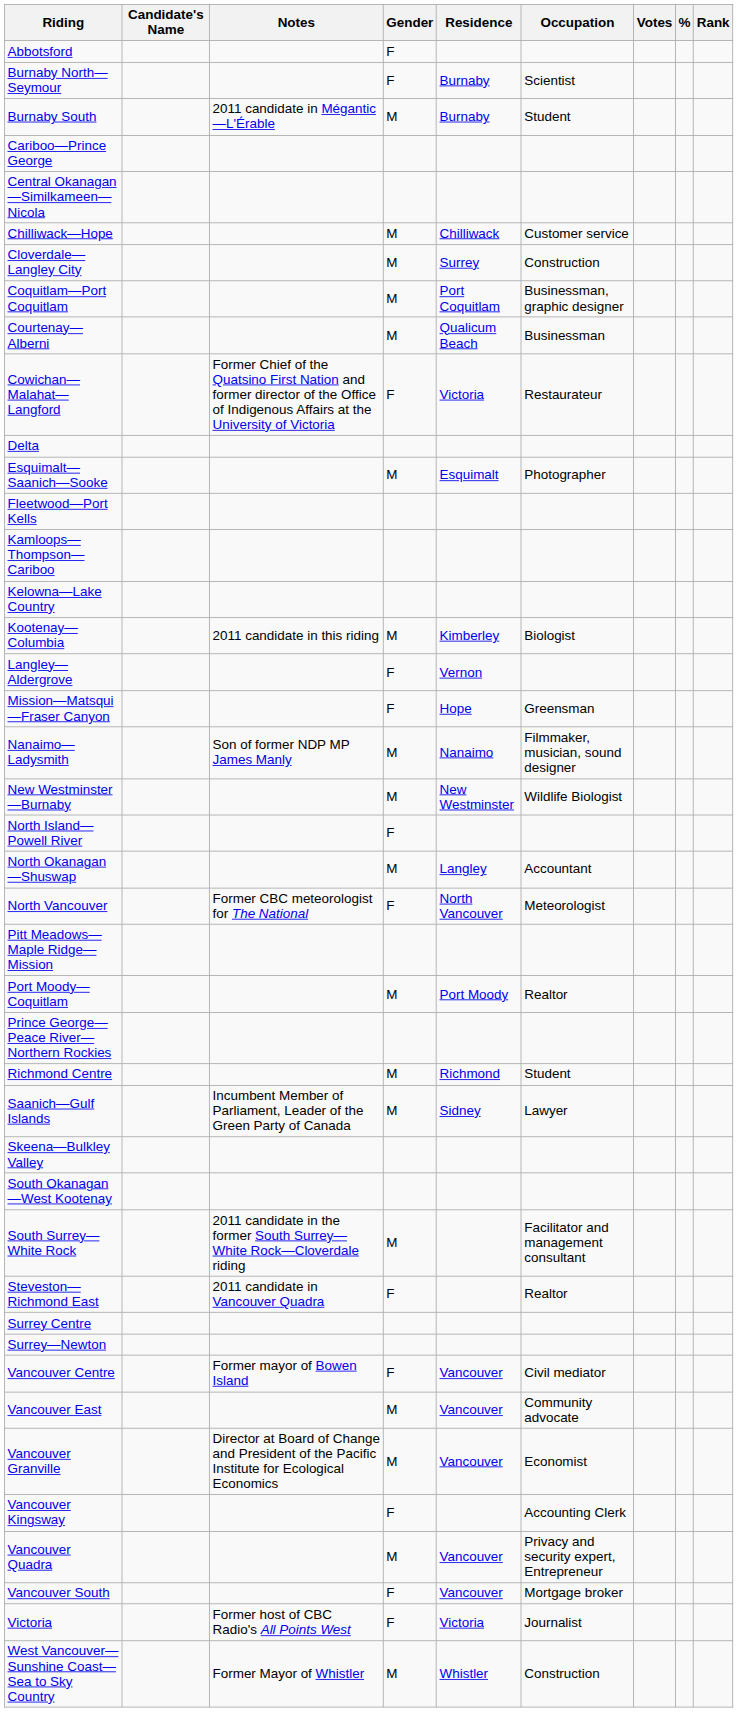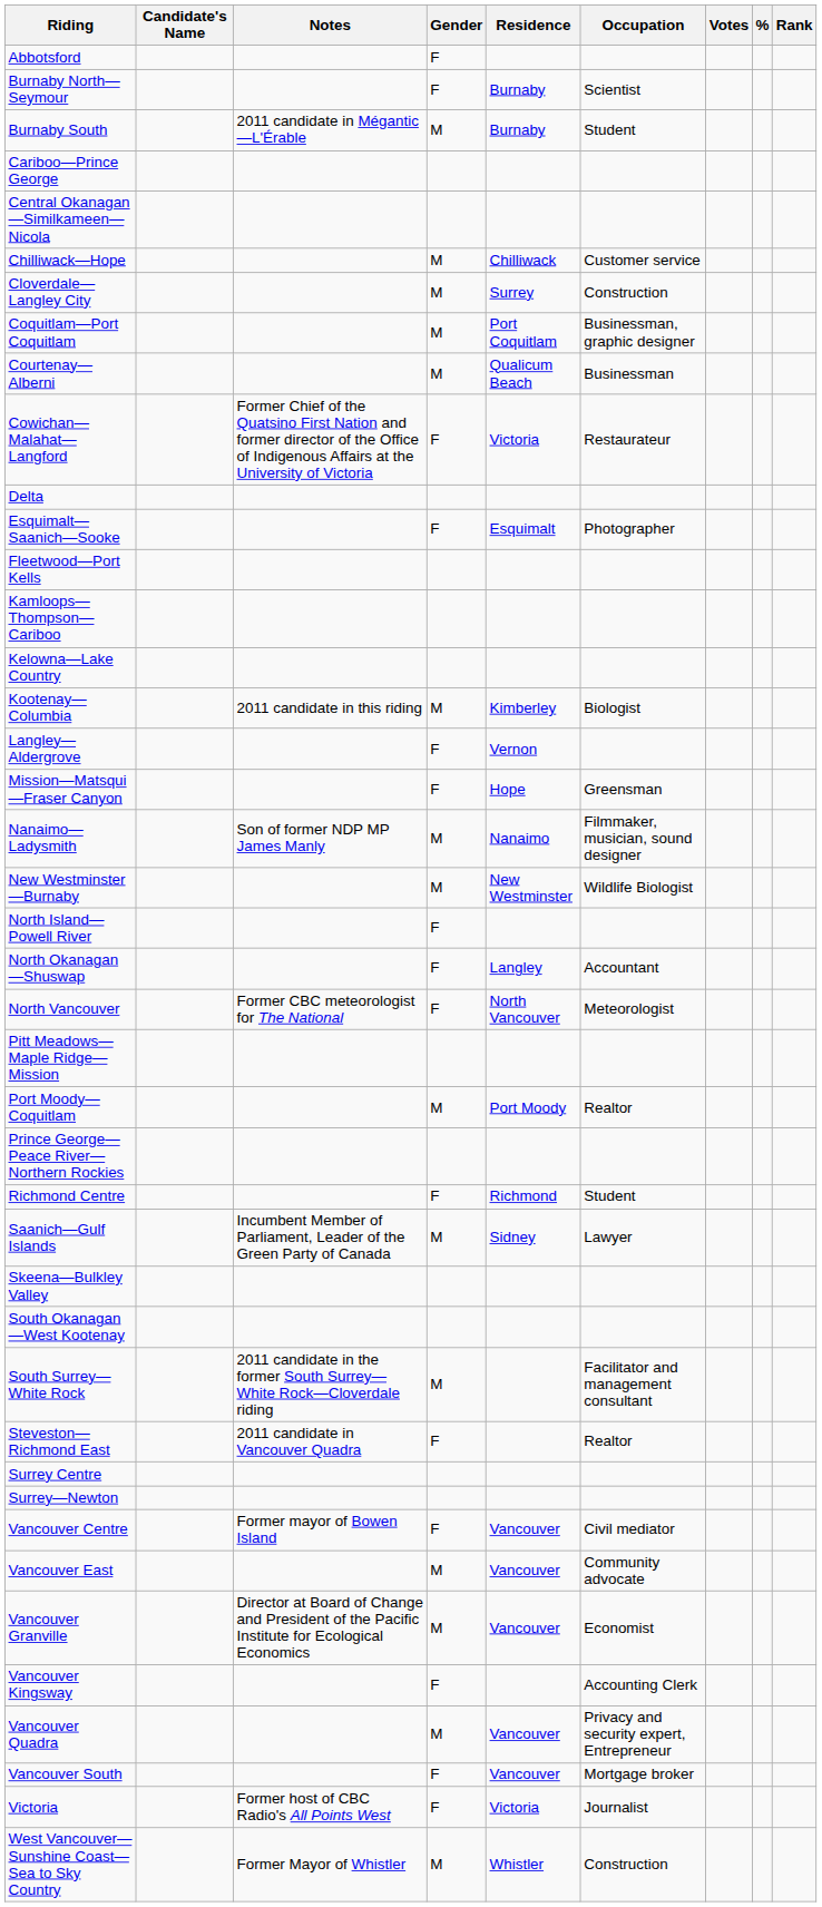 <table class="wikitable sortable">
 <tr>
 <th>Riding<br></th>
 <th>Candidate's Name</th>
 <th>Notes</th>
 <th>Gender</th>
 <th>Residence</th>
 <th>Occupation</th>
 <th>Votes</th>
 <th>%</th>
 <th>Rank</th>
 </tr>
 <tr>
 <td><a href='#'>Abbotsford</a></td>
 <td></td>
 <td></td>
 <td>F</td>
 <td></td>
 <td></td>
 <td></td>
 <td></td>
 <td></td>
 </tr>
 <tr>
 <td><a href='#'>Burnaby North—Seymour</a></td>
 <td></td>
 <td></td>
 <td>F</td>
 <td><a href='#'>Burnaby</a></td>
 <td>Scientist</td>
 <td></td>
 <td></td>
 <td></td>
 </tr>
 <tr>
 <td><a href='#'>Burnaby South</a></td>
 <td></td>
 <td>2011 candidate in <a href='#'>Mégantic—L'Érable</a></td>
 <td>M</td>
 <td><a href='#'>Burnaby</a></td>
 <td>Student</td>
 <td></td>
 <td></td>
 <td></td>
 </tr>
 <tr>
 <td><a href='#'>Cariboo—Prince George</a></td>
 <td></td>
 <td></td>
 <td></td>
 <td></td>
 <td></td>
 <td></td>
 <td></td>
 <td></td>
 </tr>
 <tr>
 <td><a href='#'>Central Okanagan—Similkameen—Nicola</a></td>
 <td></td>
 <td></td>
 <td></td>
 <td></td>
 <td></td>
 <td></td>
 <td></td>
 <td></td>
 </tr>
 <tr>
 <td><a href='#'>Chilliwack—Hope</a></td>
 <td></td>
 <td></td>
 <td>M</td>
 <td><a href='#'>Chilliwack</a></td>
 <td>Customer service</td>
 <td></td>
 <td></td>
 <td></td>
 </tr>
 <tr>
 <td><a href='#'>Cloverdale—Langley City</a></td>
 <td></td>
 <td></td>
 <td>M</td>
 <td><a href='#'>Surrey</a></td>
 <td>Construction</td>
 <td></td>
 <td></td>
 <td></td>
 </tr>
 <tr>
 <td><a href='#'>Coquitlam—Port Coquitlam</a></td>
 <td></td>
 <td></td>
 <td>M</td>
 <td><a href='#'>Port Coquitlam</a></td>
 <td>Businessman, graphic designer</td>
 <td></td>
 <td></td>
 <td></td>
 </tr>
 <tr>
 <td><a href='#'>Courtenay—Alberni</a></td>
 <td></td>
 <td></td>
 <td>M</td>
 <td><a href='#'>Qualicum Beach</a></td>
 <td>Businessman</td>
 <td></td>
 <td></td>
 <td></td>
 </tr>
 <tr>
 <td><a href='#'>Cowichan—Malahat—Langford</a></td>
 <td></td>
 <td>Former Chief of the <a href='#'>Quatsino First Nation</a> and former director of the Office of Indigenous Affairs at the <a href='#'>University of Victoria</a></td>
 <td>F</td>
 <td><a href='#'>Victoria</a></td>
 <td>Restaurateur</td>
 <td></td>
 <td></td>
 <td></td>
 </tr>
 <tr>
 <td><a href='#'>Delta</a></td>
 <td></td>
 <td></td>
 <td></td>
 <td></td>
 <td></td>
 <td></td>
 <td></td>
 <td></td>
 </tr>
 <tr>
 <td><a href='#'>Esquimalt—Saanich—Sooke</a></td>
 <td></td>
 <td></td>
-<td>M</td>
+<td>F</td>
 <td><a href='#'>Esquimalt</a></td>
 <td>Photographer</td>
 <td></td>
 <td></td>
 <td></td>
 </tr>
 <tr>
 <td><a href='#'>Fleetwood—Port Kells</a></td>
 <td></td>
 <td></td>
 <td></td>
 <td></td>
 <td></td>
 <td></td>
 <td></td>
 <td></td>
 </tr>
 <tr>
 <td><a href='#'>Kamloops—Thompson—Cariboo</a></td>
 <td></td>
 <td></td>
 <td></td>
 <td></td>
 <td></td>
 <td></td>
 <td></td>
 <td></td>
 </tr>
 <tr>
 <td><a href='#'>Kelowna—Lake Country</a></td>
 <td></td>
 <td></td>
 <td></td>
 <td></td>
 <td></td>
 <td></td>
 <td></td>
 <td></td>
 </tr>
 <tr>
 <td><a href='#'>Kootenay—Columbia</a></td>
 <td></td>
 <td>2011 candidate in this riding</td>
 <td>M</td>
 <td><a href='#'>Kimberley</a></td>
 <td>Biologist</td>
 <td></td>
 <td></td>
 <td></td>
 </tr>
 <tr>
 <td><a href='#'>Langley—Aldergrove</a></td>
 <td></td>
 <td></td>
 <td>F</td>
 <td><a href='#'>Vernon</a></td>
 <td></td>
 <td></td>
 <td></td>
 <td></td>
 </tr>
 <tr>
 <td><a href='#'>Mission—Matsqui—Fraser Canyon</a></td>
 <td></td>
 <td></td>
 <td>F</td>
 <td><a href='#'>Hope</a></td>
 <td>Greensman</td>
 <td></td>
 <td></td>
 <td></td>
 </tr>
 <tr>
 <td><a href='#'>Nanaimo—Ladysmith</a></td>
 <td></td>
 <td>Son of former NDP MP <a href='#'>James Manly</a></td>
 <td>M</td>
 <td><a href='#'>Nanaimo</a></td>
 <td>Filmmaker, musician, sound designer</td>
 <td></td>
 <td></td>
 <td></td>
 </tr>
 <tr>
 <td><a href='#'>New Westminster—Burnaby</a></td>
 <td></td>
 <td></td>
 <td>M</td>
 <td><a href='#'>New Westminster</a></td>
 <td>Wildlife Biologist</td>
 <td></td>
 <td></td>
 <td></td>
 </tr>
 <tr>
 <td><a href='#'>North Island—Powell River</a></td>
 <td></td>
 <td></td>
 <td>F</td>
 <td></td>
 <td></td>
 <td></td>
 <td></td>
 <td></td>
 </tr>
 <tr>
 <td><a href='#'>North Okanagan—Shuswap</a></td>
 <td></td>
 <td></td>
-<td>M</td>
+<td>F</td>
 <td><a href='#'>Langley</a></td>
 <td>Accountant</td>
 <td></td>
 <td></td>
 <td></td>
 </tr>
 <tr>
 <td><a href='#'>North Vancouver</a></td>
 <td></td>
 <td>Former CBC meteorologist for <em><a href='#'>The National</a></em></td>
 <td>F</td>
 <td><a href='#'>North Vancouver</a></td>
 <td>Meteorologist</td>
 <td></td>
 <td></td>
 <td></td>
 </tr>
 <tr>
 <td><a href='#'>Pitt Meadows—Maple Ridge—Mission</a></td>
 <td></td>
 <td></td>
 <td></td>
 <td></td>
 <td></td>
 <td></td>
 <td></td>
 <td></td>
 </tr>
 <tr>
 <td><a href='#'>Port Moody—Coquitlam</a></td>
 <td></td>
 <td></td>
 <td>M</td>
 <td><a href='#'>Port Moody</a></td>
 <td>Realtor</td>
 <td></td>
 <td></td>
 <td></td>
 </tr>
 <tr>
 <td><a href='#'>Prince George—Peace River—Northern Rockies</a></td>
 <td></td>
 <td></td>
 <td></td>
 <td></td>
 <td></td>
 <td></td>
 <td></td>
 <td></td>
 </tr>
 <tr>
 <td><a href='#'>Richmond Centre</a></td>
 <td></td>
 <td></td>
-<td>M</td>
+<td>F</td>
 <td><a href='#'>Richmond</a></td>
 <td>Student</td>
 <td></td>
 <td></td>
 <td></td>
 </tr>
 <tr>
 <td><a href='#'>Saanich—Gulf Islands</a></td>
 <td></td>
 <td>Incumbent Member of Parliament, Leader of the Green Party of Canada</td>
 <td>M</td>
 <td><a href='#'>Sidney</a></td>
 <td>Lawyer</td>
 <td></td>
 <td></td>
 <td></td>
 </tr>
 <tr>
 <td><a href='#'>Skeena—Bulkley Valley</a></td>
 <td></td>
 <td></td>
 <td></td>
 <td></td>
 <td></td>
 <td></td>
 <td></td>
 <td></td>
 </tr>
 <tr>
 <td><a href='#'>South Okanagan—West Kootenay</a></td>
 <td></td>
 <td></td>
 <td></td>
 <td></td>
 <td></td>
 <td></td>
 <td></td>
 <td></td>
 </tr>
 <tr>
 <td><a href='#'>South Surrey—White Rock</a></td>
 <td></td>
 <td>2011 candidate in the former <a href='#'>South Surrey—White Rock—Cloverdale</a> riding</td>
 <td>M</td>
 <td></td>
 <td>Facilitator and management consultant</td>
 <td></td>
 <td></td>
 <td></td>
 </tr>
 <tr>
 <td><a href='#'>Steveston—Richmond East</a></td>
 <td></td>
 <td>2011 candidate in <a href='#'>Vancouver Quadra</a></td>
 <td>F</td>
 <td></td>
 <td>Realtor</td>
 <td></td>
 <td></td>
 <td></td>
 </tr>
 <tr>
 <td><a href='#'>Surrey Centre</a></td>
 <td></td>
 <td></td>
 <td></td>
 <td></td>
 <td></td>
 <td></td>
 <td></td>
 <td></td>
 </tr>
 <tr>
 <td><a href='#'>Surrey—Newton</a></td>
 <td></td>
 <td></td>
 <td></td>
 <td></td>
 <td></td>
 <td></td>
 <td></td>
 <td></td>
 </tr>
 <tr>
 <td><a href='#'>Vancouver Centre</a></td>
 <td></td>
 <td>Former mayor of <a href='#'>Bowen Island</a></td>
 <td>F</td>
 <td><a href='#'>Vancouver</a></td>
 <td>Civil mediator</td>
 <td></td>
 <td></td>
 <td></td>
 </tr>
 <tr>
 <td><a href='#'>Vancouver East</a></td>
 <td></td>
 <td></td>
 <td>M</td>
 <td><a href='#'>Vancouver</a></td>
 <td>Community advocate</td>
 <td></td>
 <td></td>
 <td></td>
 </tr>
 <tr>
 <td><a href='#'>Vancouver Granville</a></td>
 <td></td>
 <td>Director at Board of Change and President of the Pacific Institute for Ecological Economics</td>
 <td>M</td>
 <td><a href='#'>Vancouver</a></td>
 <td>Economist</td>
 <td></td>
 <td></td>
 <td></td>
 </tr>
 <tr>
 <td><a href='#'>Vancouver Kingsway</a></td>
 <td></td>
 <td></td>
 <td>F</td>
 <td></td>
 <td>Accounting Clerk</td>
 <td></td>
 <td></td>
 <td></td>
 </tr>
 <tr>
 <td><a href='#'>Vancouver Quadra</a></td>
 <td></td>
 <td></td>
 <td>M</td>
 <td><a href='#'>Vancouver</a></td>
 <td>Privacy and security expert, Entrepreneur</td>
 <td></td>
 <td></td>
 <td></td>
 </tr>
 <tr>
 <td><a href='#'>Vancouver South</a></td>
 <td></td>
 <td></td>
 <td>F</td>
 <td><a href='#'>Vancouver</a></td>
 <td>Mortgage broker</td>
 <td></td>
 <td></td>
 <td></td>
 </tr>
 <tr>
 <td><a href='#'>Victoria</a></td>
 <td></td>
 <td>Former host of CBC Radio's <em><a href='#'>All Points West</a></em></td>
 <td>F</td>
 <td><a href='#'>Victoria</a></td>
 <td>Journalist</td>
 <td></td>
 <td></td>
 <td></td>
 </tr>
 <tr>
 <td><a href='#'>West Vancouver—Sunshine Coast—Sea to Sky Country</a></td>
 <td></td>
 <td>Former Mayor of <a href='#'>Whistler</a></td>
 <td>M</td>
 <td><a href='#'>Whistler</a></td>
 <td>Construction</td>
 <td></td>
 <td></td>
 <td></td>
 </tr>
 </table>
